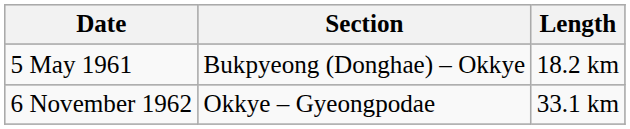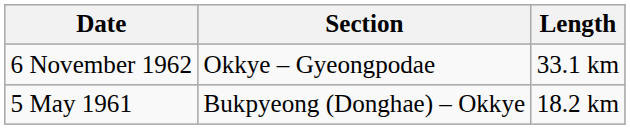 <table class="wikitable">
 <tr>
 <th>Date</th>
 <th>Section</th>
 <th>Length</th>
 </tr>
 <tr>
+<td>6 November 1962</td>
+<td>Okkye – Gyeongpodae</td>
+<td>33.1 km</td>
+</tr>
+<tr>
 <td>5 May 1961</td>
 <td>Bukpyeong (Donghae) – Okkye</td>
 <td>18.2 km</td>
 </tr>
-<tr>
-<td>6 November 1962</td>
-<td>Okkye – Gyeongpodae</td>
-<td>33.1 km</td>
-</tr>
 </table>
